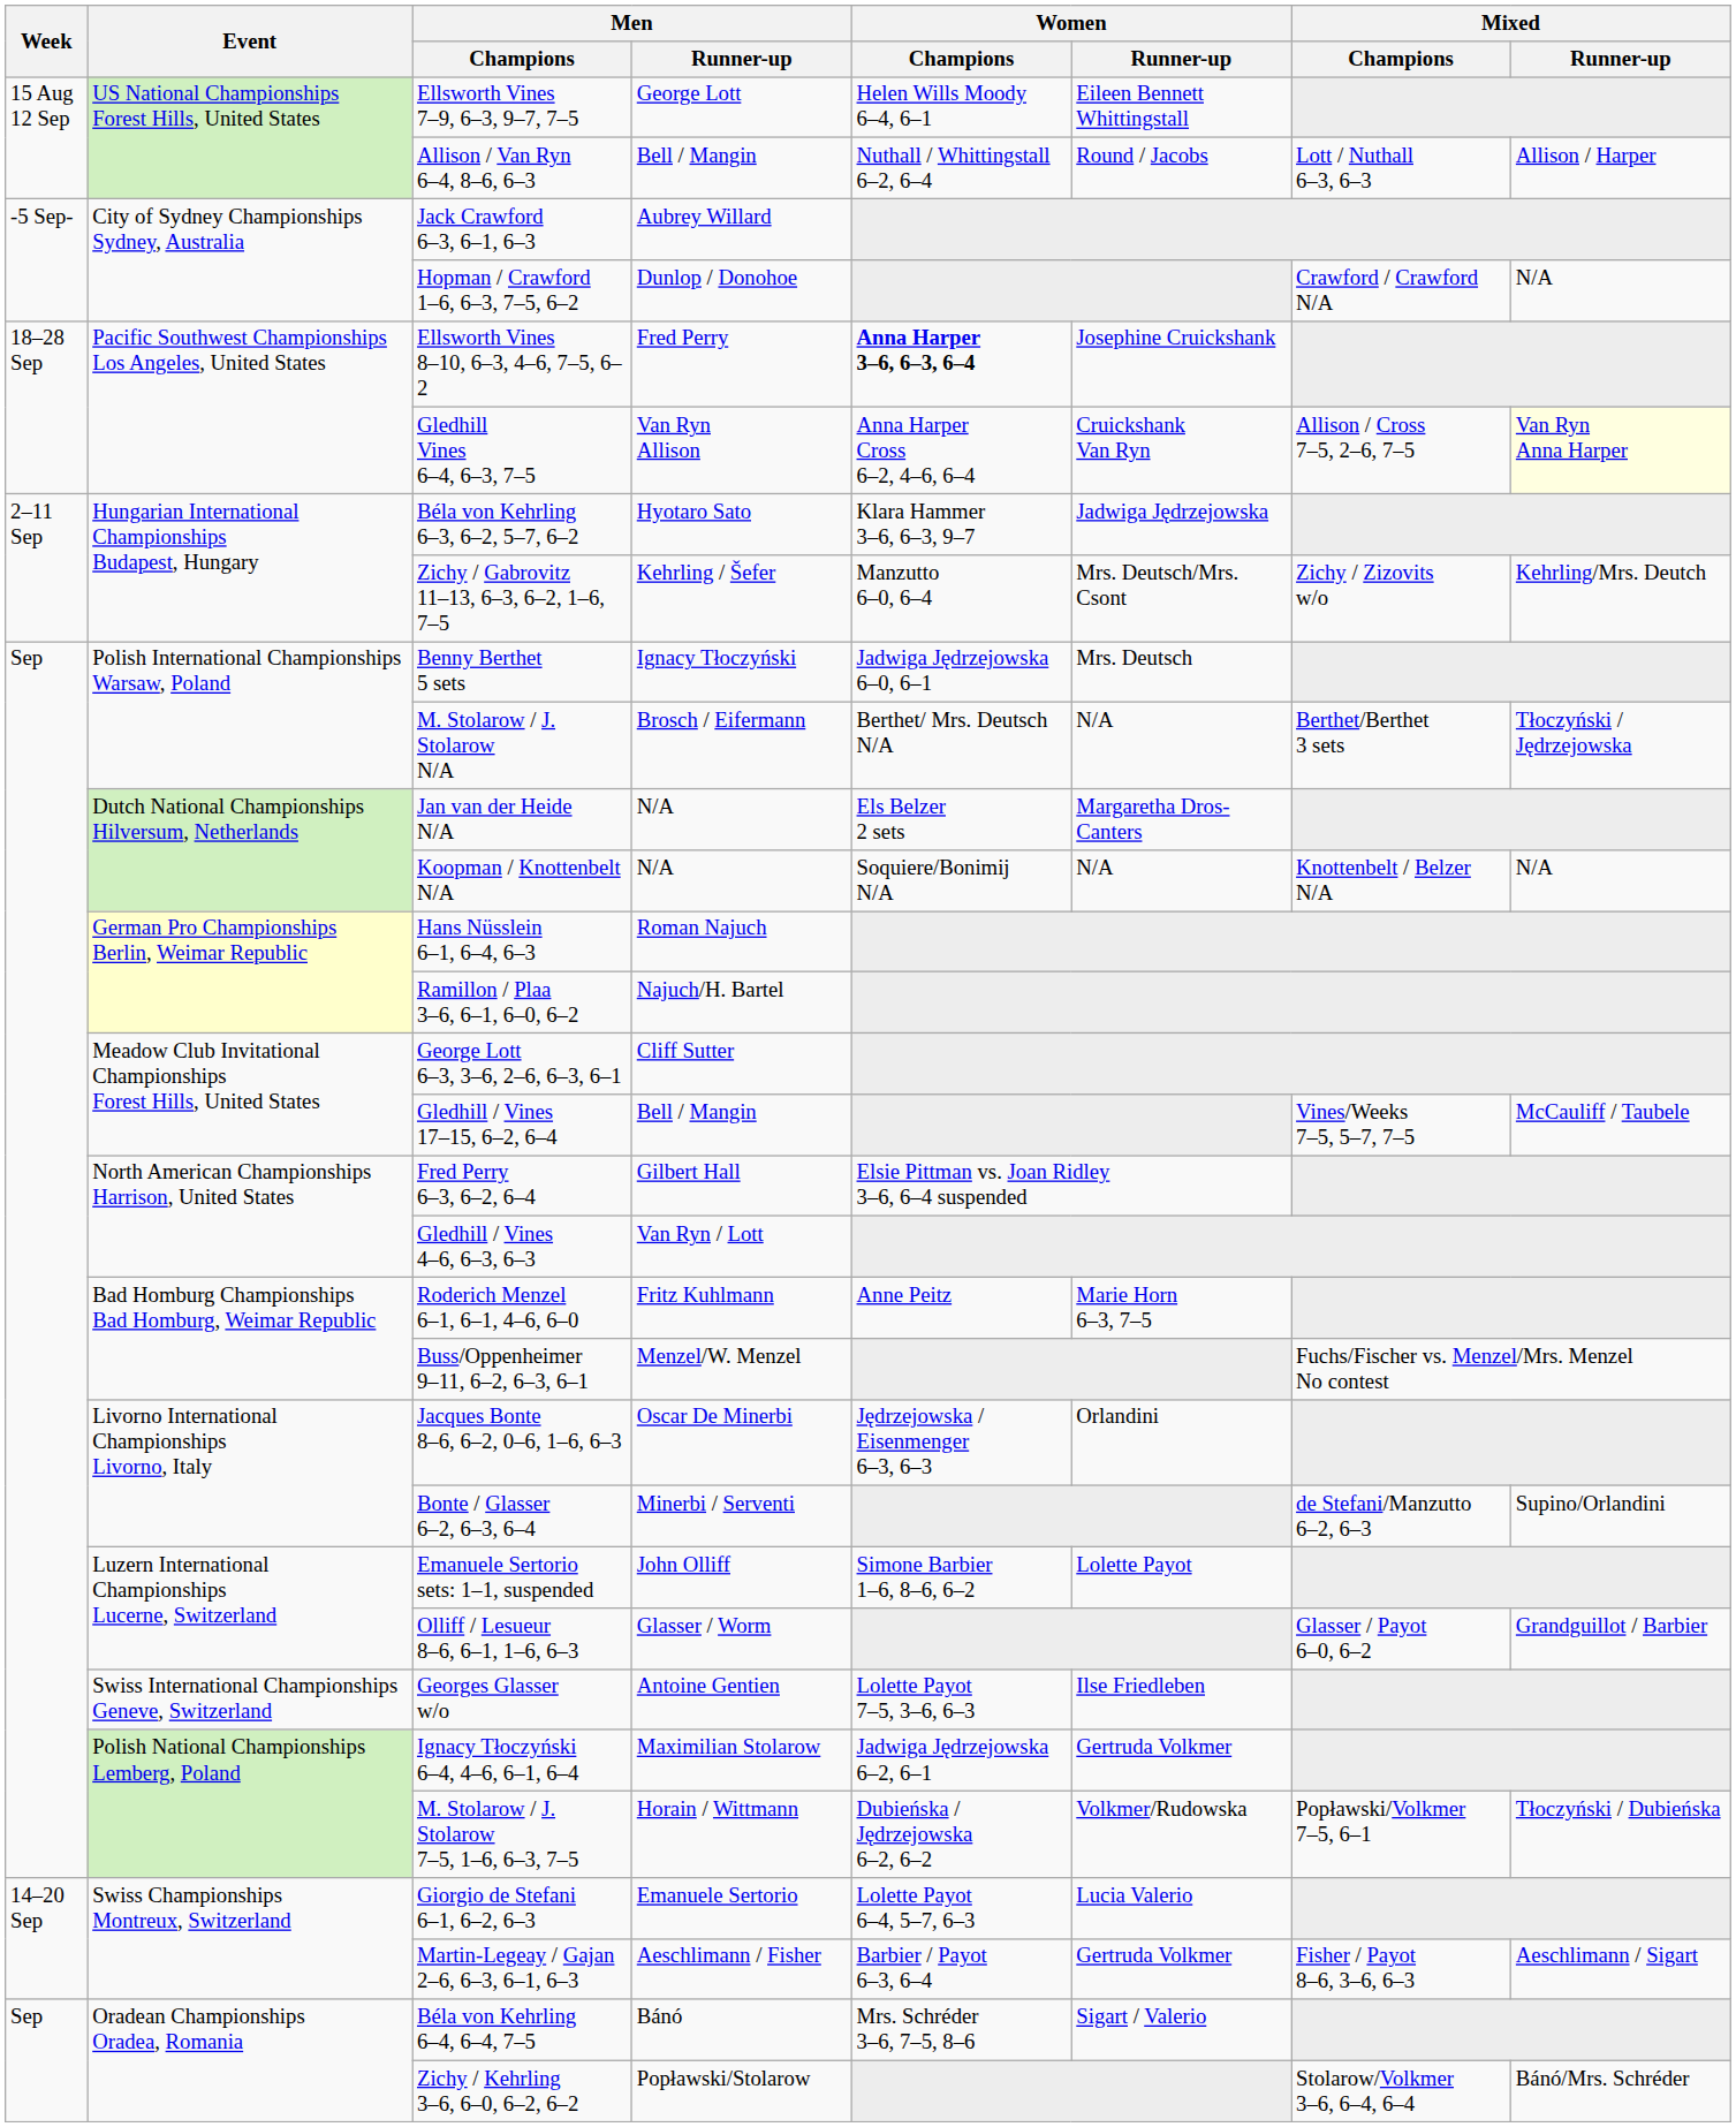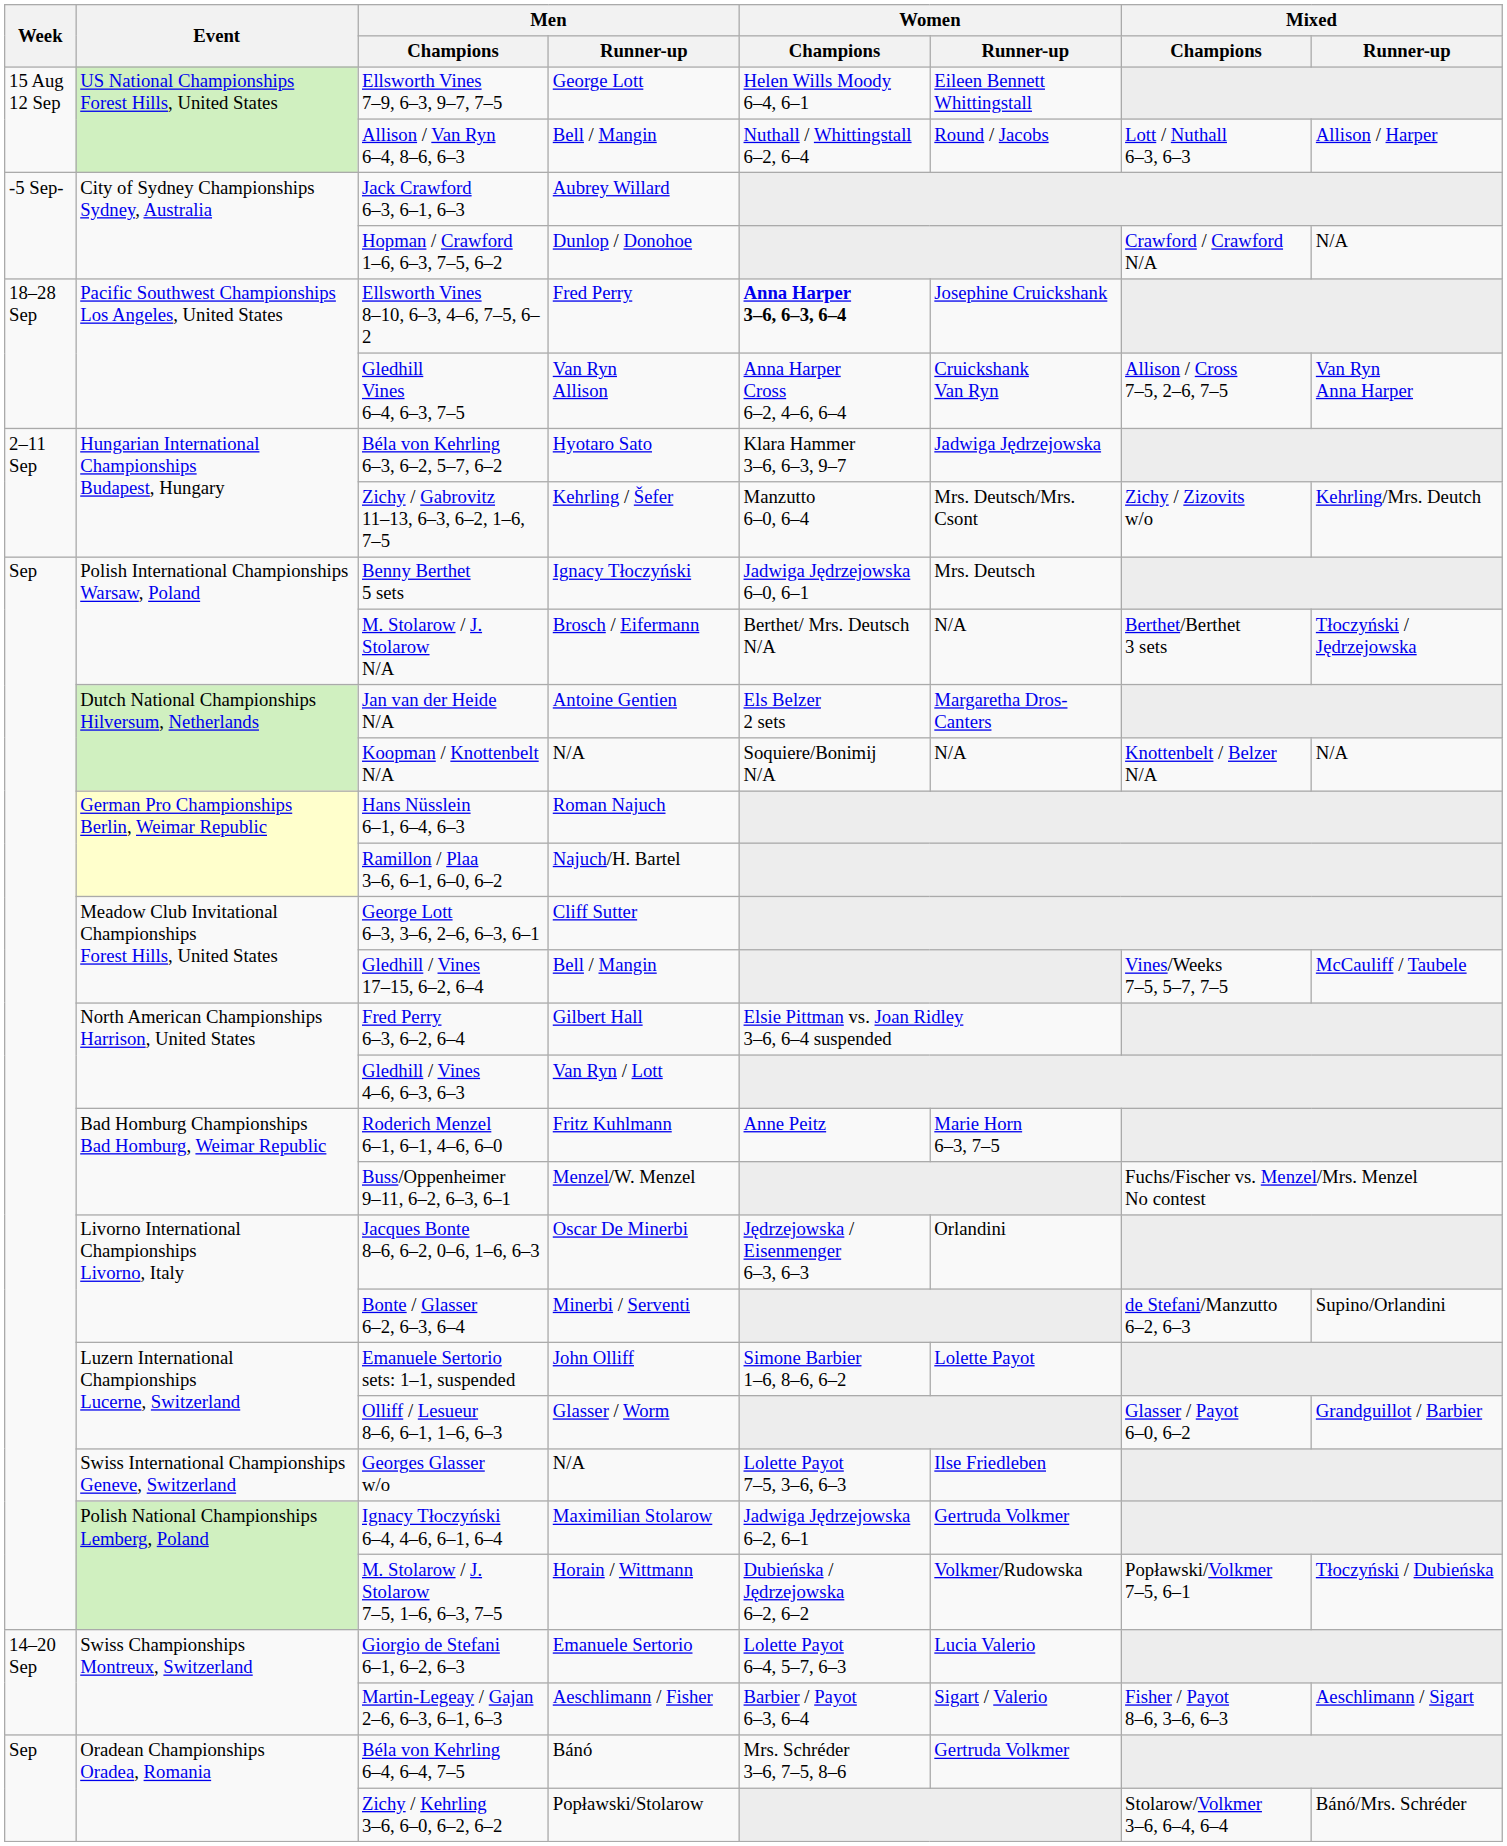 <table class="wikitable" style="font-size:90%;">
 <tr>
 <th rowspan="2" style="width:48px;">Week</th>
 <th rowspan="2" style="width:210px;">Event</th>
 <th colspan="2" style="width:280px;">Men</th>
 <th colspan="2" style="width:280px;">Women</th>
 <th colspan="2" style="width:280px;">Mixed</th>
 </tr>
 <tr>
 <th style="width:140px;">Champions</th>
 <th style="width:140px;">Runner-up</th>
 <th style="width:140px;">Champions</th>
 <th style="width:140px;">Runner-up</th>
 <th style="width:140px;">Champions</th>
 <th style="width:140px;">Runner-up</th>
 </tr>
 <tr valign=top>
 <td rowspan=2>15 Aug<br>12 Sep</td>
 <td rowspan=2 style="background:#d0f0c0"><a href='#'>US National Championships</a><br><a href='#'>Forest Hills</a>, United States</td>
 <td>  <a href='#'>Ellsworth Vines</a><br>7–9, 6–3, 9–7, 7–5</td>
 <td> <a href='#'>George Lott</a></td>
 <td> <a href='#'>Helen Wills Moody</a><br>6–4, 6–1</td>
 <td> <a href='#'>Eileen Bennett Whittingstall</a></td>
 <td style="background:#ededed;" colspan="2"></td>
 </tr>
 <tr valign=top>
 <td> <a href='#'>Allison</a> / <a href='#'>Van Ryn</a><br>6–4, 8–6, 6–3</td>
 <td> <a href='#'>Bell</a> / <a href='#'>Mangin</a></td>
 <td> <a href='#'>Nuthall</a> / <a href='#'>Whittingstall</a><br>6–2, 6–4</td>
 <td> <a href='#'>Round</a> /  <a href='#'>Jacobs</a></td>
 <td> <a href='#'>Lott</a> /  <a href='#'>Nuthall</a><br>6–3, 6–3</td>
 <td>  <a href='#'>Allison</a> / <a href='#'>Harper</a></td>
 </tr>
 <tr valign=top>
 <td rowspan=2>-5 Sep-</td>
 <td rowspan=2>City of Sydney Championships<br><a href='#'>Sydney</a>, <a href='#'>Australia</a></td>
 <td> <a href='#'>Jack Crawford</a><br>6–3, 6–1, 6–3</td>
 <td> <a href='#'>Aubrey Willard</a></td>
 <td style="background:#ededed;" colspan="4"></td>
 </tr>
 <tr valign=top>
 <td> <a href='#'>Hopman</a> /  <a href='#'>Crawford</a><br>1–6, 6–3, 7–5, 6–2</td>
 <td> <a href='#'>Dunlop</a> / <a href='#'>Donohoe</a></td>
 <td style="background:#ededed;" colspan="2"></td>
 <td> <a href='#'>Crawford</a> / <a href='#'>Crawford</a><br>N/A</td>
 <td>N/A</td>
 </tr>
 <tr valign=top>
 <td rowspan=2>18–28 Sep</td>
 <td rowspan=2><a href='#'>Pacific Southwest Championships</a><br><a href='#'>Los Angeles</a>, United States</td>
 <td> <a href='#'>Ellsworth Vines</a><br>8–10, 6–3, 4–6, 7–5, 6–2</td>
 <td> <a href='#'>Fred Perry</a></td>
 <td><strong> <a href='#'>Anna Harper</a><br>3–6, 6–3, 6–4</strong></td>
 <td> <a href='#'>Josephine Cruickshank</a></td>
 <td style="background:#ededed;" colspan="2"></td>
 </tr>
 <tr valign=top>
 <td> <a href='#'>Gledhill</a> <br>  <a href='#'>Vines</a><br>6–4, 6–3, 7–5</td>
 <td> <a href='#'>Van Ryn</a> <br>  <a href='#'>Allison</a></td>
 <td> <a href='#'>Anna Harper</a> <br> <a href='#'>Cross</a><br>6–2, 4–6, 6–4</td>
 <td> <a href='#'>Cruickshank</a> <br>  <a href='#'>Van Ryn</a></td>
 <td> <a href='#'>Allison</a> / <a href='#'>Cross</a><br>7–5, 2–6, 7–5</td>
-<td style="background: lightyellow;"> <a href='#'>Van Ryn</a> <br>  <a href='#'>Anna Harper</a></td>
+<td> <a href='#'>Van Ryn</a> <br>  <a href='#'>Anna Harper</a></td>
 </tr>
 <tr valign=top>
 <td rowspan=2>2–11 Sep</td>
 <td rowspan=2><a href='#'>Hungarian International Championships</a><br><a href='#'>Budapest</a>, Hungary</td>
 <td> <a href='#'>Béla von Kehrling</a><br>6–3, 6–2, 5–7, 6–2</td>
 <td> <a href='#'>Hyotaro Sato</a></td>
 <td> Klara Hammer<br>3–6, 6–3, 9–7</td>
 <td> <a href='#'>Jadwiga Jędrzejowska</a></td>
 <td style="background:#ededed;" colspan="2"></td>
 </tr>
 <tr valign=top>
 <td> <a href='#'>Zichy</a> / <a href='#'>Gabrovitz</a><br>11–13, 6–3, 6–2, 1–6, 7–5</td>
 <td> <a href='#'>Kehrling</a> /  <a href='#'>Šefer</a></td>
 <td> Manzutto<br>6–0, 6–4</td>
 <td>Mrs. Deutsch/Mrs. Csont</td>
 <td> <a href='#'>Zichy</a> /  <a href='#'>Zizovits</a><br>w/o</td>
 <td> <a href='#'>Kehrling</a>/Mrs. Deutch</td>
 </tr>
 <tr valign=top>
 <td rowspan=19>Sep</td>
 <td rowspan=2>Polish International Championships<br><a href='#'>Warsaw</a>, <a href='#'>Poland</a></td>
 <td> <a href='#'>Benny Berthet</a><br>5 sets</td>
 <td> <a href='#'>Ignacy Tłoczyński</a></td>
 <td> <a href='#'>Jadwiga Jędrzejowska</a><br>6–0, 6–1</td>
 <td> Mrs. Deutsch</td>
 <td style="background:#ededed;" colspan="2"></td>
 </tr>
 <tr valign=top>
 <td> <a href='#'>M. Stolarow</a> / <a href='#'>J. Stolarow</a><br>N/A</td>
 <td> <a href='#'>Brosch</a> / <a href='#'>Eifermann</a></td>
 <td> Berthet/ Mrs. Deutsch<br>N/A</td>
 <td>N/A</td>
 <td> <a href='#'>Berthet</a>/Berthet<br>3 sets</td>
 <td> <a href='#'>Tłoczyński</a> / <a href='#'>Jędrzejowska</a></td>
 </tr>
 <tr valign=top>
 <td rowspan=2 style="background:#d0f0c0">Dutch National Championships<br><a href='#'>Hilversum</a>, <a href='#'>Netherlands</a></td>
 <td> <a href='#'>Jan van der Heide</a><br>N/A</td>
-<td>N/A</td>
+<td> <a href='#'>Antoine Gentien</a></td>
 <td> <a href='#'>Els Belzer</a><br>2 sets</td>
 <td> <a href='#'>Margaretha Dros-Canters</a></td>
 <td style="background:#ededed;" colspan="2"></td>
 </tr>
 <tr valign=top>
 <td> <a href='#'>Koopman</a> / <a href='#'>Knottenbelt</a><br>N/A</td>
 <td>N/A</td>
 <td> Soquiere/Bonimij<br>N/A</td>
 <td>N/A</td>
 <td> <a href='#'>Knottenbelt</a> / <a href='#'>Belzer</a><br>N/A</td>
 <td>N/A</td>
 </tr>
 <tr valign=top>
 <td rowspan=2 style="background:#ffc;"><a href='#'>German Pro Championships</a><br><a href='#'>Berlin</a>, <a href='#'>Weimar Republic</a></td>
 <td> <a href='#'>Hans Nüsslein</a><br>6–1, 6–4, 6–3</td>
 <td> <a href='#'>Roman Najuch</a></td>
 <td style="background:#ededed;" colspan="4"></td>
 </tr>
 <tr valign=top>
 <td> <a href='#'>Ramillon</a> / <a href='#'>Plaa</a><br>3–6, 6–1, 6–0, 6–2</td>
 <td> <a href='#'>Najuch</a>/H. Bartel</td>
 <td style="background:#ededed;" colspan="4"></td>
 </tr>
 <tr valign=top>
 <td rowspan=2>Meadow Club Invitational Championships<br><a href='#'>Forest Hills</a>, United States</td>
 <td> <a href='#'>George Lott</a><br>6–3, 3–6, 2–6, 6–3, 6–1</td>
 <td> <a href='#'>Cliff Sutter</a></td>
 <td style="background:#ededed;" colspan="4"></td>
 </tr>
 <tr valign=top>
 <td> <a href='#'>Gledhill</a> / <a href='#'>Vines</a><br>17–15, 6–2, 6–4</td>
 <td> <a href='#'>Bell</a> / <a href='#'>Mangin</a></td>
 <td style="background:#ededed;" colspan="2"></td>
 <td> <a href='#'>Vines</a>/Weeks<br>7–5, 5–7, 7–5</td>
 <td>  <a href='#'>McCauliff</a> / <a href='#'>Taubele</a></td>
 </tr>
 <tr valign=top>
 <td rowspan=2>North American Championships<br><a href='#'>Harrison</a>, United States</td>
 <td> <a href='#'>Fred Perry</a><br>6–3, 6–2, 6–4</td>
 <td> <a href='#'>Gilbert Hall</a></td>
 <td colspan=2> <a href='#'>Elsie Pittman</a> vs.  <a href='#'>Joan Ridley</a><br>3–6, 6–4 suspended</td>
 <td style="background:#ededed;" colspan="2"></td>
 </tr>
 <tr valign=top>
 <td> <a href='#'>Gledhill</a> / <a href='#'>Vines</a><br>4–6, 6–3, 6–3</td>
 <td> <a href='#'>Van Ryn</a> / <a href='#'>Lott</a></td>
 <td style="background:#ededed;" colspan="4"></td>
 </tr>
 <tr valign=top>
 <td rowspan=2>Bad Homburg Championships<br><a href='#'>Bad Homburg</a>, <a href='#'>Weimar Republic</a></td>
 <td> <a href='#'>Roderich Menzel</a><br>6–1, 6–1, 4–6, 6–0</td>
 <td> <a href='#'>Fritz Kuhlmann</a></td>
 <td> <a href='#'>Anne Peitz</a></td>
 <td> <a href='#'>Marie Horn</a><br>6–3, 7–5</td>
 <td style="background:#ededed;" colspan="2"></td>
 </tr>
 <tr valign=top>
 <td> <a href='#'>Buss</a>/Oppenheimer<br>9–11, 6–2, 6–3, 6–1</td>
 <td> <a href='#'>Menzel</a>/W. Menzel</td>
 <td style="background:#ededed;" colspan="2"></td>
 <td colspan=2>Fuchs/Fischer vs. <a href='#'>Menzel</a>/Mrs. Menzel<br>No contest</td>
 </tr>
 <tr valign=top>
 <td rowspan=2>Livorno International Championships<br><a href='#'>Livorno</a>, Italy</td>
 <td> <a href='#'>Jacques Bonte</a><br>8–6, 6–2, 0–6, 1–6, 6–3</td>
 <td> <a href='#'>Oscar De Minerbi</a></td>
 <td> <a href='#'>Jędrzejowska</a> /  <a href='#'>Eisenmenger</a><br>6–3, 6–3</td>
 <td> Orlandini</td>
 <td style="background:#ededed;" colspan="2"></td>
 </tr>
 <tr valign=top>
 <td> <a href='#'>Bonte</a> /  <a href='#'>Glasser</a><br>6–2, 6–3, 6–4</td>
 <td> <a href='#'>Minerbi</a> / <a href='#'>Serventi</a></td>
 <td style="background:#ededed;" colspan="2"></td>
 <td> <a href='#'>de Stefani</a>/Manzutto<br>6–2, 6–3</td>
 <td> Supino/Orlandini</td>
 </tr>
 <tr valign=top>
 <td rowspan=2>Luzern International Championships<br><a href='#'>Lucerne</a>, <a href='#'>Switzerland</a></td>
 <td> <a href='#'>Emanuele Sertorio</a><br>sets: 1–1, suspended</td>
 <td> <a href='#'>John Olliff</a></td>
 <td> <a href='#'>Simone Barbier</a><br>1–6, 8–6, 6–2</td>
 <td> <a href='#'>Lolette Payot</a></td>
 <td style="background:#ededed;" colspan="2"></td>
 </tr>
 <tr valign=top>
 <td> <a href='#'>Olliff</a> / <a href='#'>Lesueur</a><br>8–6, 6–1, 1–6, 6–3</td>
 <td> <a href='#'>Glasser</a> /  <a href='#'>Worm</a></td>
 <td style="background:#ededed;" colspan="2"></td>
 <td> <a href='#'>Glasser</a> /  <a href='#'>Payot</a><br>6–0, 6–2</td>
 <td> <a href='#'>Grandguillot</a> /  <a href='#'>Barbier</a></td>
 </tr>
 <tr valign=top>
 <td>Swiss International Championships<br><a href='#'>Geneve</a>, <a href='#'>Switzerland</a></td>
 <td> <a href='#'>Georges Glasser</a><br>w/o</td>
-<td> <a href='#'>Antoine Gentien</a></td>
+<td>N/A</td>
 <td> <a href='#'>Lolette Payot</a><br>7–5, 3–6, 6–3</td>
 <td> <a href='#'>Ilse Friedleben</a></td>
 <td style="background:#ededed;" colspan="2"></td>
 </tr>
 <tr valign=top>
 <td rowspan=2 style="background:#d0f0c0">Polish National Championships<br><a href='#'>Lemberg</a>, <a href='#'>Poland</a></td>
 <td> <a href='#'>Ignacy Tłoczyński</a><br>6–4, 4–6, 6–1, 6–4</td>
 <td> <a href='#'>Maximilian Stolarow</a></td>
 <td> <a href='#'>Jadwiga Jędrzejowska</a><br>6–2, 6–1</td>
 <td> <a href='#'>Gertruda Volkmer</a></td>
 <td style="background:#ededed;" colspan="2"></td>
 </tr>
 <tr valign=top>
 <td> <a href='#'>M. Stolarow</a> / <a href='#'>J. Stolarow</a><br>7–5, 1–6, 6–3, 7–5</td>
 <td> <a href='#'>Horain</a> / <a href='#'>Wittmann</a></td>
 <td> <a href='#'>Dubieńska</a> / <a href='#'>Jędrzejowska</a><br>6–2, 6–2</td>
 <td> <a href='#'>Volkmer</a>/Rudowska</td>
 <td> Popławski/<a href='#'>Volkmer</a><br>7–5, 6–1</td>
 <td> <a href='#'>Tłoczyński</a> / <a href='#'>Dubieńska</a></td>
 </tr>
 <tr valign=top>
 <td rowspan=2>14–20 Sep</td>
 <td rowspan=2>Swiss Championships<br><a href='#'>Montreux</a>, <a href='#'>Switzerland</a></td>
 <td> <a href='#'>Giorgio de Stefani</a><br>6–1, 6–2, 6–3</td>
 <td> <a href='#'>Emanuele Sertorio</a></td>
 <td> <a href='#'>Lolette Payot</a><br>6–4, 5–7, 6–3</td>
 <td> <a href='#'>Lucia Valerio</a></td>
 <td style="background:#ededed;" colspan="2"></td>
 </tr>
 <tr valign=top>
 <td> <a href='#'>Martin-Legeay</a> / <a href='#'>Gajan</a><br>2–6, 6–3, 6–1, 6–3</td>
 <td> <a href='#'>Aeschlimann</a> / <a href='#'>Fisher</a></td>
 <td> <a href='#'>Barbier</a> / <a href='#'>Payot</a><br>6–3, 6–4</td>
-<td> <a href='#'>Gertruda Volkmer</a></td>
+<td> <a href='#'>Sigart</a> /  <a href='#'>Valerio</a></td>
 <td> <a href='#'>Fisher</a> / <a href='#'>Payot</a><br>8–6, 3–6, 6–3</td>
 <td> <a href='#'>Aeschlimann</a> /  <a href='#'>Sigart</a></td>
 </tr>
 <tr valign=top>
 <td rowspan=2>Sep</td>
 <td rowspan=2>Oradean Championships<br><a href='#'>Oradea</a>, <a href='#'>Romania</a></td>
 <td> <a href='#'>Béla von Kehrling</a><br>6–4, 6–4, 7–5</td>
 <td> Bánó</td>
 <td> Mrs. Schréder<br>3–6, 7–5, 8–6</td>
-<td> <a href='#'>Sigart</a> /  <a href='#'>Valerio</a></td>
+<td> <a href='#'>Gertruda Volkmer</a></td>
 <td style="background:#ededed;" colspan="2"></td>
 </tr>
 <tr valign=top>
 <td> <a href='#'>Zichy</a> / <a href='#'>Kehrling</a><br>3–6, 6–0, 6–2, 6–2</td>
 <td> Popławski/Stolarow</td>
 <td style="background:#ededed;" colspan="2"></td>
 <td> Stolarow/<a href='#'>Volkmer</a><br>3–6, 6–4, 6–4</td>
 <td> Bánó/Mrs. Schréder</td>
 </tr>
 </table>
